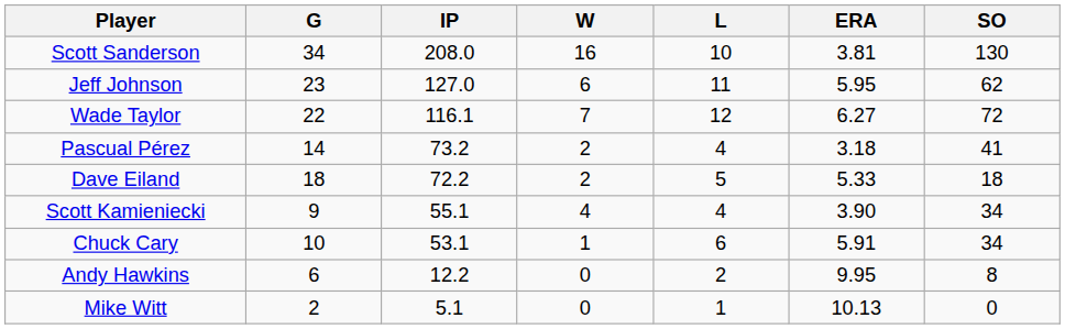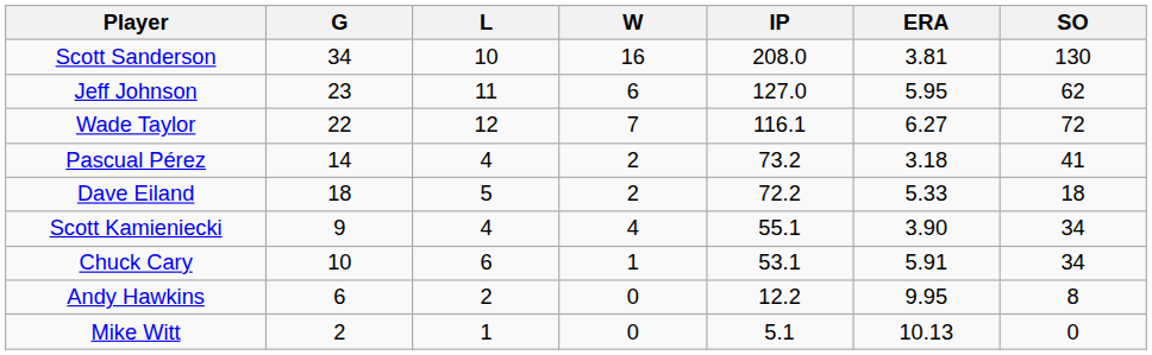 <table class="wikitable sortable">
 <tr>
 <th bgcolor="#DDDDFF" width="16%">Player</th>
 <th bgcolor="#DDDDFF" width="9%">G</th>
+<th bgcolor="#DDDDFF" width="9%">L</th>
+<th bgcolor="#DDDDFF" width="9%">W</th>
 <th bgcolor="#DDDDFF" width="9%">IP</th>
-<th bgcolor="#DDDDFF" width="9%">W</th>
-<th bgcolor="#DDDDFF" width="9%">L</th>
 <th bgcolor="#DDDDFF" width="9%">ERA</th>
 <th bgcolor="#DDDDFF" width="9%">SO</th>
 </tr>
 <tr align=center>
 <td><a href='#'>Scott Sanderson</a></td>
 <td>34</td>
+<td>10</td>
+<td>16</td>
 <td>208.0</td>
-<td>16</td>
-<td>10</td>
 <td>3.81</td>
 <td>130</td>
 </tr>
 <tr align=center>
 <td><a href='#'>Jeff Johnson</a></td>
 <td>23</td>
+<td>11</td>
+<td>6</td>
 <td>127.0</td>
-<td>6</td>
-<td>11</td>
 <td>5.95</td>
 <td>62</td>
 </tr>
 <tr align=center>
 <td><a href='#'>Wade Taylor</a></td>
 <td>22</td>
+<td>12</td>
+<td>7</td>
 <td>116.1</td>
-<td>7</td>
-<td>12</td>
 <td>6.27</td>
 <td>72</td>
 </tr>
 <tr align=center>
 <td><a href='#'>Pascual Pérez</a></td>
 <td>14</td>
+<td>4</td>
+<td>2</td>
 <td>73.2</td>
-<td>2</td>
-<td>4</td>
 <td>3.18</td>
 <td>41</td>
 </tr>
 <tr align=center>
 <td><a href='#'>Dave Eiland</a></td>
 <td>18</td>
+<td>5</td>
+<td>2</td>
 <td>72.2</td>
-<td>2</td>
-<td>5</td>
 <td>5.33</td>
 <td>18</td>
 </tr>
 <tr align=center>
 <td><a href='#'>Scott Kamieniecki</a></td>
 <td>9</td>
-<td>55.1</td>
 <td>4</td>
 <td>4</td>
+<td>55.1</td>
 <td>3.90</td>
 <td>34</td>
 </tr>
 <tr align=center>
 <td><a href='#'>Chuck Cary</a></td>
 <td>10</td>
+<td>6</td>
+<td>1</td>
 <td>53.1</td>
-<td>1</td>
-<td>6</td>
 <td>5.91</td>
 <td>34</td>
 </tr>
 <tr align=center>
 <td><a href='#'>Andy Hawkins</a></td>
 <td>6</td>
+<td>2</td>
+<td>0</td>
 <td>12.2</td>
-<td>0</td>
-<td>2</td>
 <td>9.95</td>
 <td>8</td>
 </tr>
 <tr align=center>
 <td><a href='#'>Mike Witt</a></td>
 <td>2</td>
+<td>1</td>
+<td>0</td>
 <td>5.1</td>
-<td>0</td>
-<td>1</td>
 <td>10.13</td>
 <td>0</td>
 </tr>
 </table>
